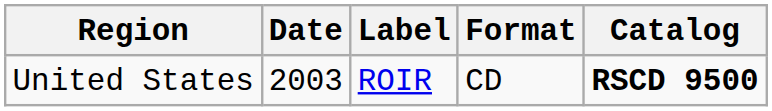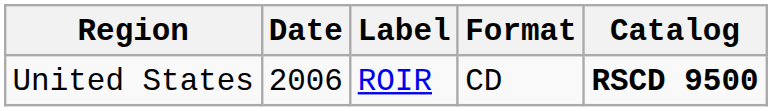 <table class="wikitable">
 <tr>
 <th>Region</th>
 <th>Date</th>
 <th>Label</th>
 <th>Format</th>
 <th>Catalog</th>
 </tr>
 <tr>
 <td>United States</td>
-<td>2003</td>
+<td>2006</td>
 <td><a href='#'>ROIR</a></td>
 <td>CD</td>
 <td><strong>RSCD 9500</strong></td>
 </tr>
 </table>
